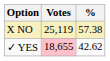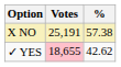 <table class="wikitable">
 <tr>
 <th>Option</th>
 <th>Votes</th>
 <th>%</th>
 </tr>
 <tr>
 <td style=background:#f8f1bd>X NO</td>
-<td style=background:#f8f1bd>25,119</td>
+<td style=background:#f8f1bd>25,191</td>
 <td style=background:#f8f1bd>57.38</td>
 </tr>
 <tr>
 <td>✓ YES</td>
 <td style="background: pink;">18,655</td>
 <td>42.62</td>
 </tr>
 </table>
